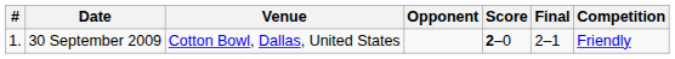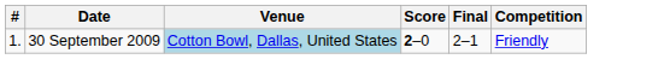 <table class="wikitable collapsible">
 <tr>
 <th>#</th>
 <th>Date</th>
 <th>Venue</th>
-<th>Opponent</th>
 <th>Score</th>
 <th>Final</th>
 <th>Competition</th>
 </tr>
 <tr>
 <td>1.</td>
 <td>30 September 2009</td>
-<td><a href='#'>Cotton Bowl</a>, <a href='#'>Dallas</a>, United States</td>
-<td></td>
+<td style="background: lightblue;"><a href='#'>Cotton Bowl</a>, <a href='#'>Dallas</a>, United States</td>
 <td><strong>2</strong>–0</td>
 <td>2–1</td>
 <td><a href='#'>Friendly</a></td>
 </tr>
 </table>
